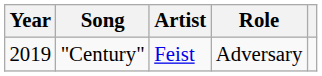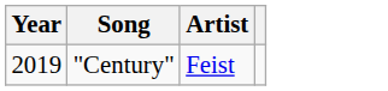 <table class="wikitable">
 <tr>
 <th>Year</th>
 <th>Song</th>
 <th>Artist</th>
-<th>Role</th>
 <th></th>
 </tr>
 <tr>
 <td>2019</td>
 <td>"Century"</td>
 <td><a href='#'>Feist</a> </td>
-<td>Adversary</td>
 <td style="text-align: center;"></td>
 </tr>
 </table>
